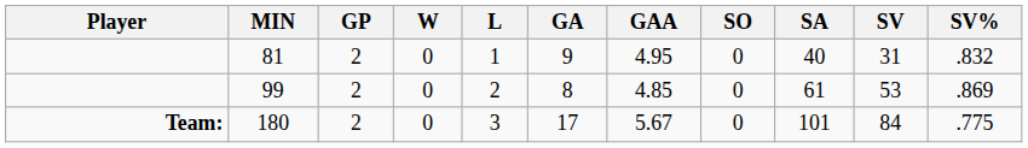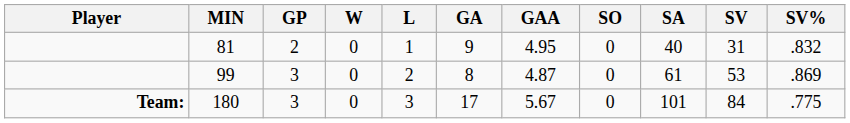 <table class="wikitable sortable" width="60%">
 <tr>
 <th bgcolor="#DDDDFF" width="10%">Player</th>
 <th width="3%" bgcolor="#DDDDFF" title="Minutes played">MIN</th>
 <th width="3%" bgcolor="#DDDDFF" title="Games played in">GP</th>
 <th width="3%" bgcolor="#DDDDFF" title="Wins">W</th>
 <th width="3%" bgcolor="#DDDDFF"title="Losses">L</th>
 <th width="3%" bgcolor="#DDDDFF" title="Goals against">GA</th>
 <th width="3%" bgcolor="#DDDDFF" title="Goals against average">GAA</th>
 <th width="3%" bgcolor="#DDDDFF" title="Shut-outs">SO</th>
 <th width="3%" bgcolor="#DDDDFF" title="Shots against">SA</th>
 <th width="3%" bgcolor="#DDDDFF" title="Shots saved">SV</th>
 <th width="3%" bgcolor="#DDDDFF" title="Save percentage">SV%</th>
 </tr>
 <tr align="center">
 <td align="right"></td>
 <td>81</td>
 <td>2</td>
 <td>0</td>
 <td>1</td>
 <td>9</td>
 <td>4.95</td>
 <td>0</td>
 <td>40</td>
 <td>31</td>
 <td>.832</td>
 </tr>
 <tr align="center">
 <td align="right"></td>
 <td>99</td>
-<td>2</td>
+<td>3</td>
 <td>0</td>
 <td>2</td>
 <td>8</td>
-<td>4.85</td>
+<td>4.87</td>
 <td>0</td>
 <td>61</td>
 <td>53</td>
 <td>.869</td>
 </tr>
 <tr align="center">
 <td align="right"><strong>Team:</strong></td>
 <td>180</td>
-<td>2</td>
+<td>3</td>
 <td>0</td>
 <td>3</td>
 <td>17</td>
 <td>5.67</td>
 <td>0</td>
 <td>101</td>
 <td>84</td>
 <td>.775</td>
 </tr>
 </table>
